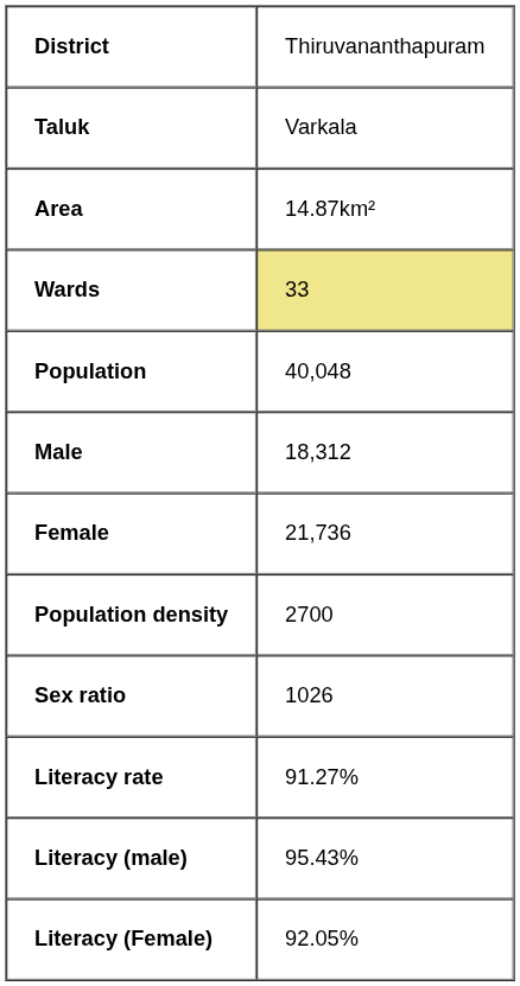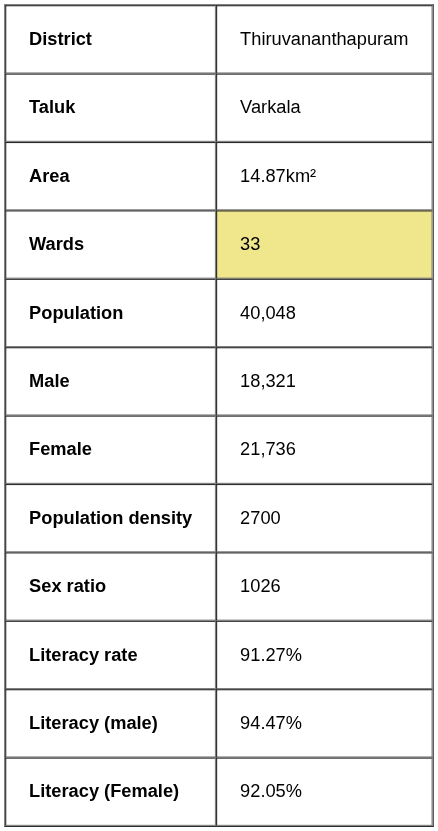 <table border="1" cellpadding="20" cellspacing="0">
 <tr>
 <td><strong>District</strong></td>
 <td>Thiruvananthapuram</td>
 </tr>
 <tr>
 <td><strong>Taluk</strong></td>
 <td>Varkala</td>
 </tr>
 <tr>
 <td><strong>Area</strong></td>
 <td>14.87km²</td>
 </tr>
 <tr>
 <td><strong>Wards</strong></td>
 <td style="background: khaki;">33</td>
 </tr>
 <tr>
 <td><strong>Population</strong></td>
 <td>40,048</td>
 </tr>
 <tr>
 <td><strong>Male</strong></td>
-<td>18,312</td>
+<td>18,321</td>
 </tr>
 <tr>
 <td><strong>Female</strong></td>
 <td>21,736</td>
 </tr>
 <tr>
 <td><strong>Population density</strong></td>
 <td>2700</td>
 </tr>
 <tr>
 <td><strong>Sex ratio</strong></td>
 <td>1026</td>
 </tr>
 <tr>
 <td><strong>Literacy rate</strong></td>
 <td>91.27%</td>
 </tr>
 <tr>
 <td><strong>Literacy (male)</strong></td>
-<td>95.43%</td>
+<td>94.47%</td>
 </tr>
 <tr>
 <td><strong>Literacy (Female)</strong></td>
 <td>92.05%</td>
 </tr>
 <tr>
 </tr>
 </table>
